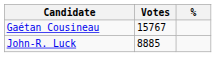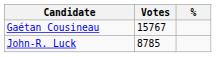 <table class="wikitable">
 <tr>
 <th style="width: 170px">Candidate </th>
 <th style="width: 50px">Votes</th>
 <th style="width: 40px">%</th>
 </tr>
 <tr>
 <td><a href='#'>Gaétan Cousineau</a></td>
 <td>15767</td>
 <td></td>
 </tr>
 <tr>
 <td><a href='#'>John-R. Luck</a></td>
-<td>8885</td>
+<td>8785</td>
 <td></td>
 </tr>
 </table>
